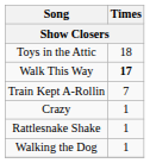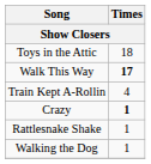 <table class="wikitable sortable">
 <tr>
 <th>Song</th>
 <th>Times</th>
 </tr>
 <tr>
 <th colspan="4">Show Closers</th>
 </tr>
 <tr>
 <td align="center">Toys  in the Attic</td>
 <td align="center">18</td>
 </tr>
 <tr>
 <td align="center">Walk This Way</td>
 <td align="center"><strong>17</strong></td>
 </tr>
 <tr>
 <td align="center">Train Kept A-Rollin</td>
-<td align="center">7</td>
+<td align="center">4</td>
 </tr>
 <tr>
 <td align="center">Crazy</td>
-<td align="center">1</td>
+<td align="center"><strong>1</strong></td>
 </tr>
 <tr>
 <td align="center">Rattlesnake Shake</td>
 <td align="center">1</td>
 </tr>
 <tr>
 <td align="center">Walking the Dog</td>
 <td align="center">1</td>
 </tr>
 <tr>
 </tr>
 </table>
